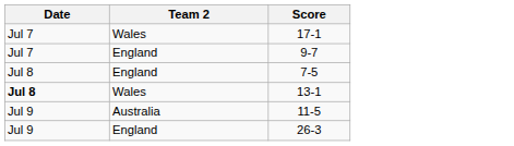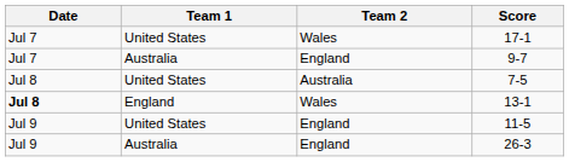 <table class="wikitable" style="font-size: 100%">
 <tr>
 <th width=130>Date</th>
+<th width=200>Team 1</th>
 <th width=200>Team 2</th>
 <th width=100>Score</th>
 </tr>
 <tr>
 <td>Jul 7</td>
+<td>United States</td>
 <td>Wales</td>
 <td style="text-align:center">17-1</td>
 </tr>
 <tr>
 <td>Jul 7</td>
+<td>Australia</td>
 <td>England</td>
 <td style="text-align:center">9-7</td>
 </tr>
 <tr>
 <td>Jul 8</td>
-<td>England</td>
+<td>United States</td>
+<td>Australia</td>
 <td style="text-align:center">7-5</td>
 </tr>
 <tr>
 <td><strong>Jul 8</strong></td>
+<td>England</td>
 <td>Wales</td>
 <td style="text-align:center">13-1</td>
 </tr>
 <tr>
 <td>Jul 9</td>
-<td>Australia</td>
+<td>United States</td>
+<td>England</td>
 <td style="text-align:center">11-5</td>
 </tr>
 <tr>
 <td>Jul 9</td>
+<td>Australia</td>
 <td>England</td>
 <td style="text-align:center">26-3</td>
 </tr>
 </table>
